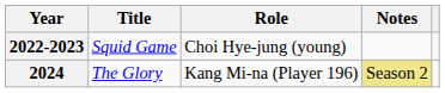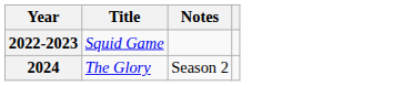 <table class="wikitable plainrowheaders sortable">
 <tr>
 <th scope="col">Year</th>
 <th scope="col">Title</th>
-<th scope="col">Role</th>
 <th scope="col">Notes</th>
 <th scope="col" class="unsortable"></th>
 </tr>
 <tr>
 <th scope="row">2022-2023</th>
 <td><em><a href='#'>Squid Game</a></em></td>
-<td>Choi Hye-jung (young)</td>
 <td></td>
 <td style="text-align:center"></td>
 </tr>
 <tr>
 <th scope="row">2024</th>
 <td><em><a href='#'>The Glory</a></em></td>
-<td>Kang Mi-na (Player 196)</td>
-<td style="background: khaki;">Season 2</td>
+<td>Season 2</td>
 <td style="text-align:center"></td>
 </tr>
 </table>
